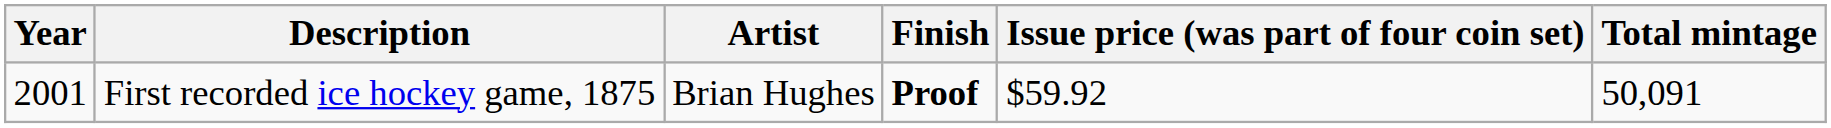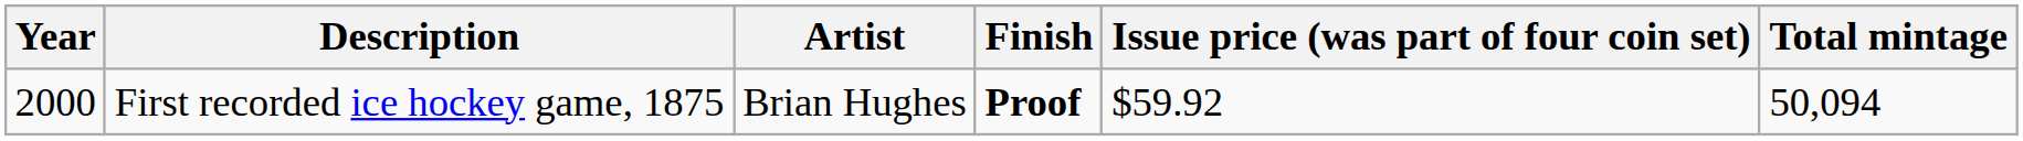 <table class="wikitable">
 <tr>
 <th>Year</th>
 <th>Description</th>
 <th>Artist</th>
 <th>Finish</th>
 <th>Issue price (was part of four coin set)</th>
 <th>Total mintage</th>
 </tr>
 <tr>
-<td>2001</td>
+<td>2000</td>
 <td>First recorded <a href='#'>ice hockey</a> game, 1875</td>
 <td>Brian Hughes</td>
 <td><strong>Proof</strong></td>
 <td>$59.92</td>
-<td>50,091</td>
+<td>50,094</td>
 </tr>
 </table>
